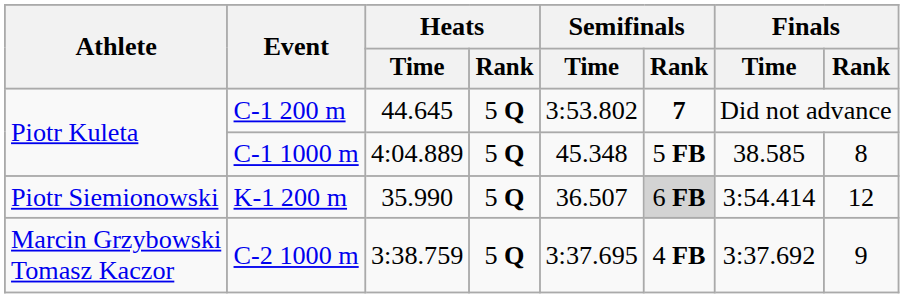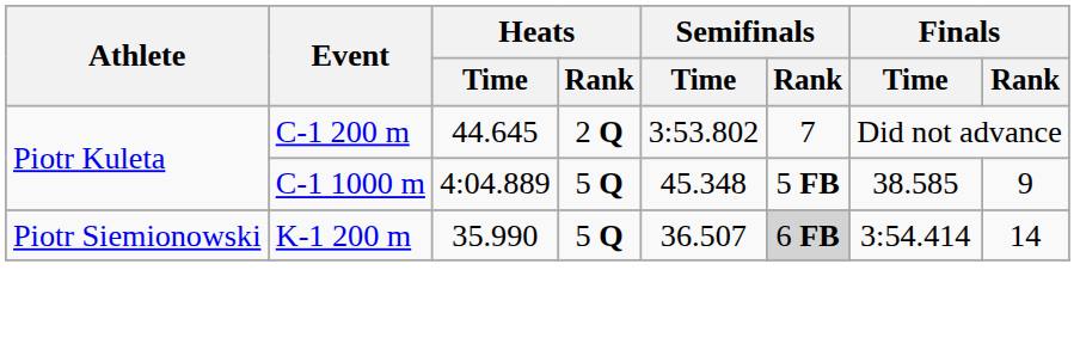 <table class="wikitable" style="font-size:90%">
 <tr>
 <th rowspan="2">Athlete</th>
 <th rowspan="2">Event</th>
 <th colspan=2>Heats</th>
 <th colspan=2>Semifinals</th>
 <th colspan=2>Finals</th>
 </tr>
 <tr style="font-size:95%">
 <th>Time</th>
 <th>Rank</th>
 <th>Time</th>
 <th>Rank</th>
 <th>Time</th>
 <th>Rank</th>
 </tr>
 <tr align=center>
 <td align=left rowspan=2><a href='#'>Piotr Kuleta</a></td>
 <td align=left><a href='#'>C-1 200 m</a></td>
 <td>44.645</td>
-<td>5 <strong>Q</strong></td>
+<td>2 <strong>Q</strong></td>
 <td>3:53.802</td>
-<td><strong>7</strong></td>
+<td>7</td>
 <td colspan=2>Did not advance</td>
 </tr>
 <tr align=center>
 <td align=left><a href='#'>C-1 1000 m</a></td>
 <td>4:04.889</td>
 <td>5 <strong>Q</strong></td>
 <td>45.348</td>
 <td>5 <strong>FB</strong></td>
 <td>38.585</td>
-<td>8</td>
+<td>9</td>
 </tr>
 <tr align=center>
 <td align=left><a href='#'>Piotr Siemionowski</a></td>
 <td align=left><a href='#'>K-1 200 m</a></td>
 <td>35.990</td>
 <td>5 <strong>Q</strong></td>
 <td>36.507</td>
 <td style="background: lightgrey;">6 <strong>FB</strong></td>
 <td>3:54.414</td>
-<td>12</td>
-</tr>
-<tr align=center>
-<td align=left><a href='#'>Marcin Grzybowski</a><br><a href='#'>Tomasz Kaczor</a></td>
-<td align=left><a href='#'>C-2 1000 m</a></td>
-<td>3:38.759</td>
-<td>5 <strong>Q</strong></td>
-<td>3:37.695</td>
-<td>4 <strong>FB</strong></td>
-<td>3:37.692</td>
-<td>9</td>
+<td>14</td>
 </tr>
 </table>
